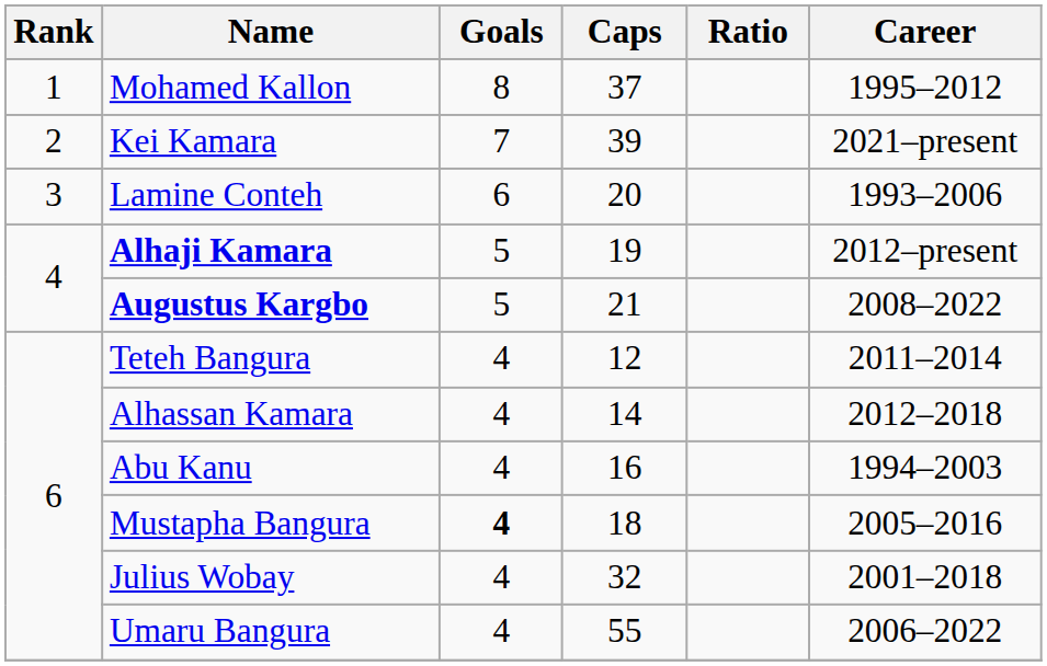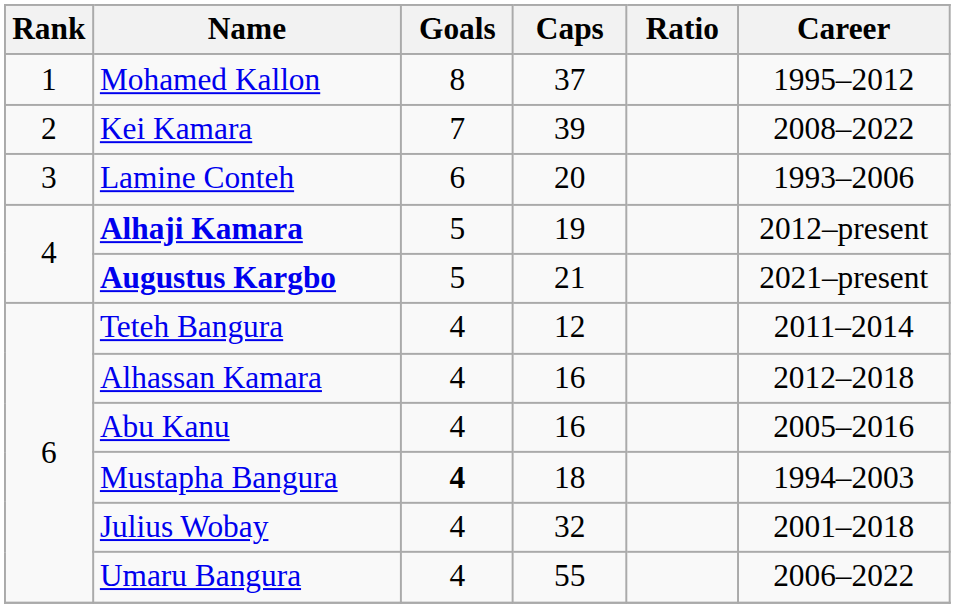 <table class="wikitable sortable" style="text-align: center;">
 <tr>
 <th width=30px>Rank</th>
 <th class="unsortable" width=150px>Name</th>
 <th width=50px>Goals</th>
 <th width=50px>Caps</th>
 <th width=50px>Ratio</th>
 <th class="unsortable" width=100px>Career</th>
 </tr>
 <tr>
 <td>1</td>
 <td align=left><a href='#'>Mohamed Kallon</a></td>
 <td>8</td>
 <td>37</td>
 <td></td>
 <td>1995–2012</td>
 </tr>
 <tr>
 <td>2</td>
 <td align=left><a href='#'>Kei Kamara</a></td>
 <td>7</td>
 <td>39</td>
 <td></td>
-<td>2021–present</td>
+<td>2008–2022</td>
 </tr>
 <tr>
 <td>3</td>
 <td align=left><a href='#'>Lamine Conteh</a></td>
 <td>6</td>
 <td>20</td>
 <td></td>
 <td>1993–2006</td>
 </tr>
 <tr>
 <td rowspan=2>4</td>
 <td align=left><strong><a href='#'>Alhaji Kamara</a></strong></td>
 <td>5</td>
 <td>19</td>
 <td></td>
 <td>2012–present</td>
 </tr>
 <tr>
 <td align=left><strong><a href='#'>Augustus Kargbo</a></strong></td>
 <td>5</td>
 <td>21</td>
 <td></td>
-<td>2008–2022</td>
+<td>2021–present</td>
 </tr>
 <tr>
 <td rowspan=6>6</td>
 <td align=left><a href='#'>Teteh Bangura</a></td>
 <td>4</td>
 <td>12</td>
 <td></td>
 <td>2011–2014</td>
 </tr>
 <tr>
 <td align=left><a href='#'>Alhassan Kamara</a></td>
 <td>4</td>
-<td>14</td>
+<td>16</td>
 <td></td>
 <td>2012–2018</td>
 </tr>
 <tr>
 <td align=left><a href='#'>Abu Kanu</a></td>
 <td>4</td>
 <td>16</td>
 <td></td>
-<td>1994–2003</td>
+<td>2005–2016</td>
 </tr>
 <tr>
 <td align=left><a href='#'>Mustapha Bangura</a></td>
 <td><strong>4</strong></td>
 <td>18</td>
 <td></td>
-<td>2005–2016</td>
+<td>1994–2003</td>
 </tr>
 <tr>
 <td align=left><a href='#'>Julius Wobay</a></td>
 <td>4</td>
 <td>32</td>
 <td></td>
 <td>2001–2018</td>
 </tr>
 <tr>
 <td align=left><a href='#'>Umaru Bangura</a></td>
 <td>4</td>
 <td>55</td>
 <td></td>
 <td>2006–2022</td>
 </tr>
 <tr>
 </tr>
 </table>
